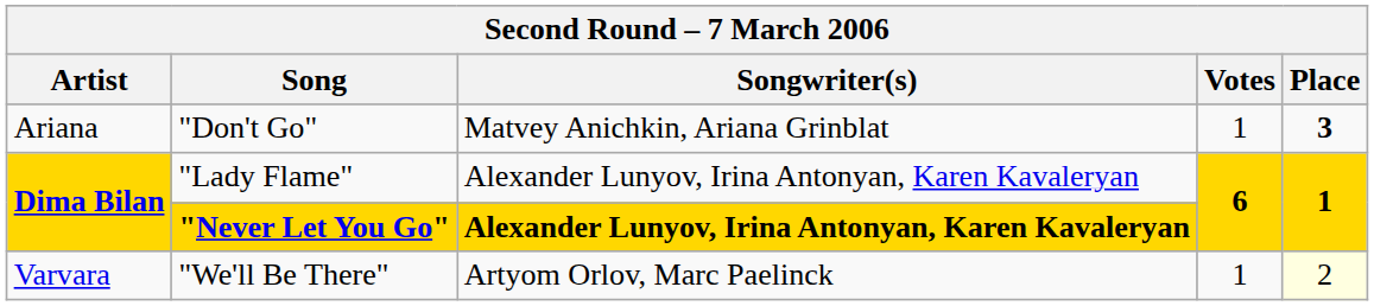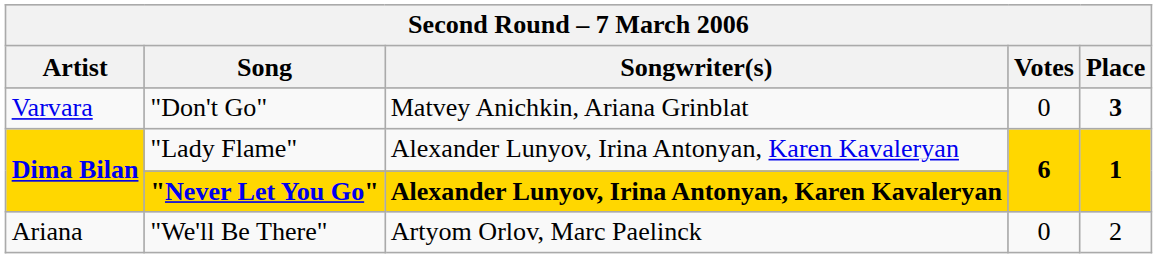 <table class="sortable wikitable" style="margin: 1em auto 1em auto; text-align:center">
 <tr>
 <th colspan="5">Second Round – 7 March 2006</th>
 </tr>
 <tr>
 <th>Artist</th>
 <th>Song</th>
 <th>Songwriter(s)</th>
 <th>Votes</th>
 <th>Place</th>
 </tr>
 <tr>
-<td align="left">Ariana</td>
+<td align="left"><a href='#'>Varvara</a></td>
 <td align="left">"Don't Go"</td>
 <td align="left">Matvey Anichkin, Ariana Grinblat</td>
-<td>1</td>
+<td>0</td>
 <td><strong>3</strong></td>
 </tr>
 <tr>
 <td rowspan="2" style="font-weight:bold; background:gold;" align="left"><a href='#'>Dima Bilan</a></td>
 <td align="left">"Lady Flame"</td>
 <td align="left">Alexander Lunyov, Irina Antonyan, <a href='#'>Karen Kavaleryan</a></td>
 <td rowspan="2" style="font-style:bold; background:gold;"><strong>6</strong></td>
 <td rowspan="2" style="font-style:bold; background:gold;"><strong>1</strong></td>
 </tr>
 <tr>
 <td style="font-weight:bold; background:gold;" align="left">"<a href='#'>Never Let You Go</a>"</td>
 <td style="font-weight:bold; background:gold;" align="left">Alexander Lunyov, Irina Antonyan, Karen Kavaleryan</td>
 </tr>
 <tr>
-<td align="left"><a href='#'>Varvara</a></td>
+<td align="left">Ariana</td>
 <td align="left">"We'll Be There"</td>
 <td align="left">Artyom Orlov, Marc Paelinck</td>
-<td>1</td>
-<td style="background: lightyellow;">2</td>
+<td>0</td>
+<td>2</td>
 </tr>
 </table>
